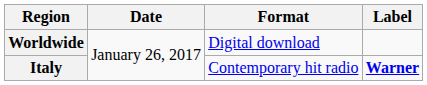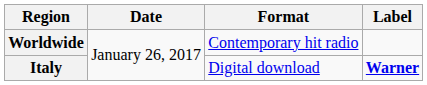 <table class="wikitable plainrowheaders">
 <tr>
 <th scope="col">Region</th>
 <th scope="col">Date</th>
 <th scope="col">Format</th>
 <th scope="col">Label</th>
 </tr>
 <tr>
 <th scope="row">Worldwide</th>
 <td rowspan="2">January 26, 2017</td>
-<td><a href='#'>Digital download</a></td>
+<td><a href='#'>Contemporary hit radio</a></td>
 <td></td>
 </tr>
 <tr>
 <th scope="row">Italy</th>
-<td><a href='#'>Contemporary hit radio</a></td>
+<td><a href='#'>Digital download</a></td>
 <td><strong><a href='#'>Warner</a></strong></td>
 </tr>
 </table>
